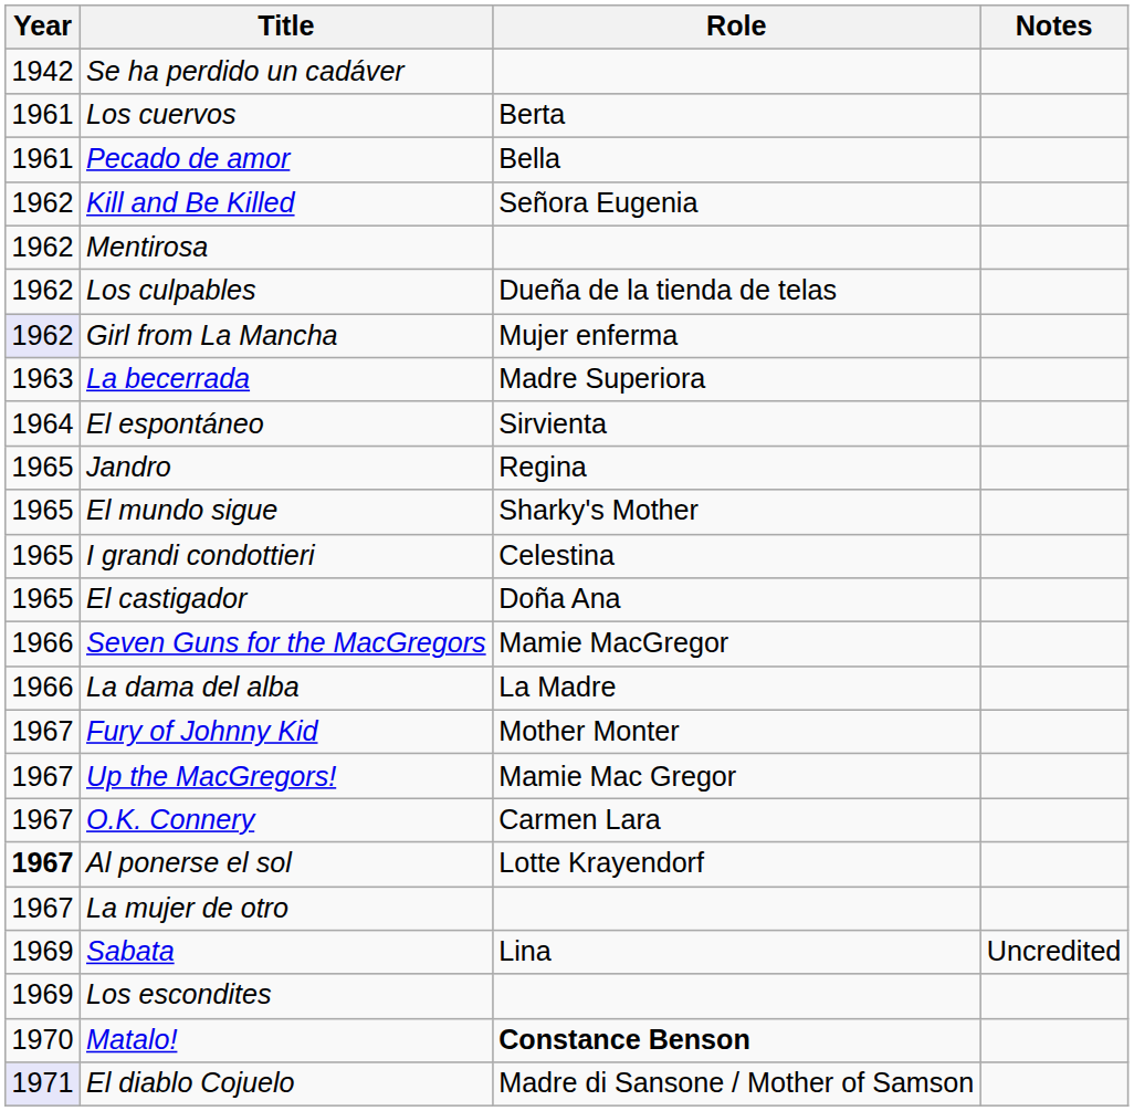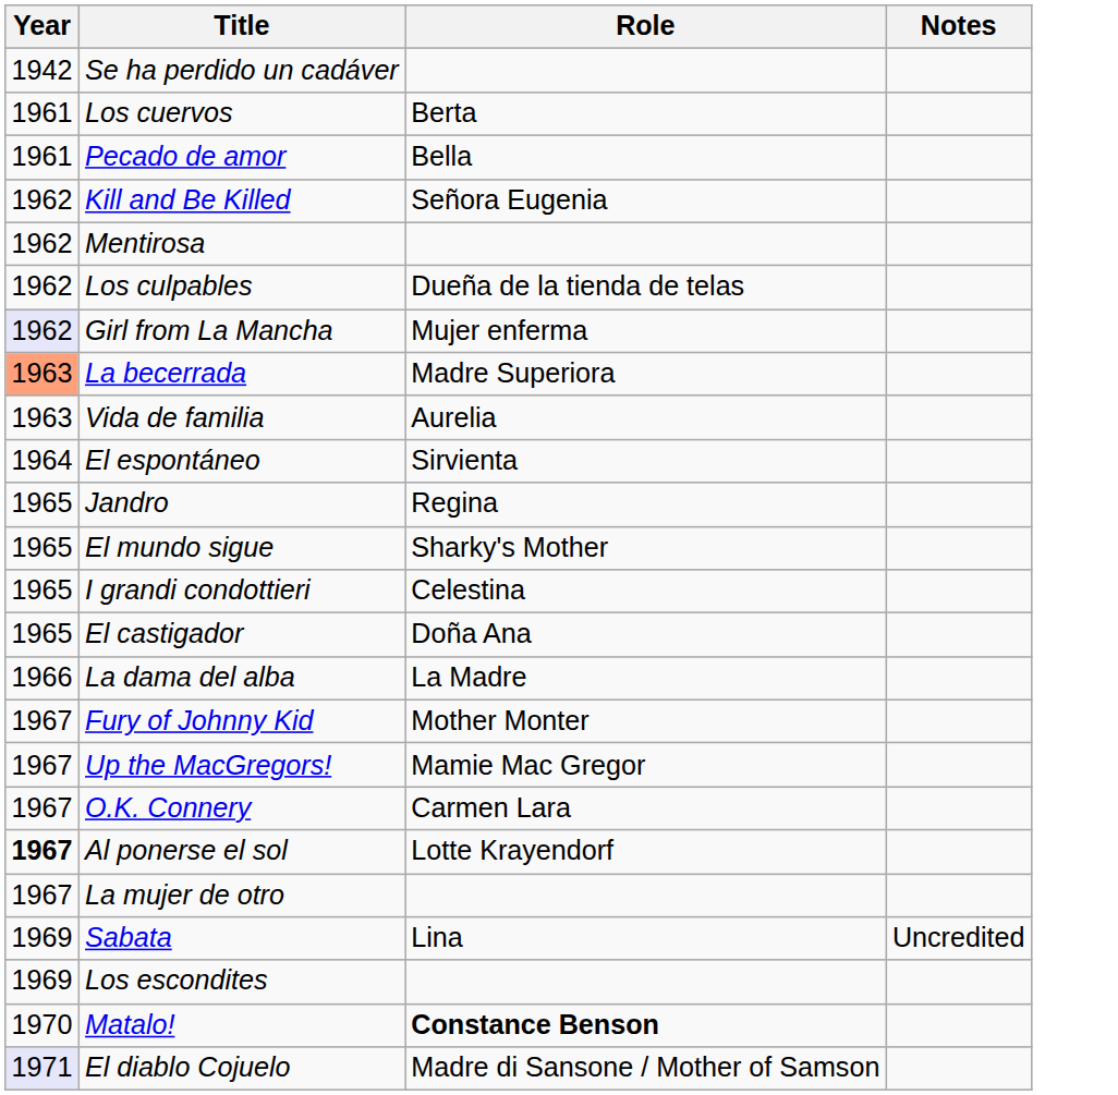 <table class="wikitable">
 <tr>
 <th>Year</th>
 <th>Title</th>
 <th>Role</th>
 <th>Notes</th>
 </tr>
 <tr>
 <td>1942</td>
 <td><em>Se ha perdido un cadáver</em></td>
 <td></td>
 <td></td>
 </tr>
 <tr>
 <td>1961</td>
 <td><em>Los cuervos</em></td>
 <td>Berta</td>
 <td></td>
 </tr>
 <tr>
 <td>1961</td>
 <td><em><a href='#'>Pecado de amor</a></em></td>
 <td>Bella</td>
 <td></td>
 </tr>
 <tr>
 <td>1962</td>
 <td><em><a href='#'>Kill and Be Killed</a></em></td>
 <td>Señora Eugenia</td>
 <td></td>
 </tr>
 <tr>
 <td>1962</td>
 <td><em>Mentirosa</em></td>
 <td></td>
 <td></td>
 </tr>
 <tr>
 <td>1962</td>
 <td><em>Los culpables</em></td>
 <td>Dueña de la tienda de telas</td>
 <td></td>
 </tr>
 <tr>
 <td style="background: lavender;">1962</td>
 <td><em>Girl from La Mancha</em></td>
 <td>Mujer enferma</td>
 <td></td>
 </tr>
 <tr>
-<td>1963</td>
+<td style="background: lightsalmon;">1963</td>
 <td><em><a href='#'>La becerrada</a></em></td>
 <td>Madre Superiora</td>
+<td></td>
+</tr>
+<tr>
+<td>1963</td>
+<td><em>Vida de familia</em></td>
+<td>Aurelia</td>
 <td></td>
 </tr>
 <tr>
 <td>1964</td>
 <td><em>El espontáneo</em></td>
 <td>Sirvienta</td>
 <td></td>
 </tr>
 <tr>
 <td>1965</td>
 <td><em>Jandro</em></td>
 <td>Regina</td>
 <td></td>
 </tr>
 <tr>
 <td>1965</td>
 <td><em>El mundo sigue</em></td>
 <td>Sharky's Mother</td>
 <td></td>
 </tr>
 <tr>
 <td>1965</td>
 <td><em>I grandi condottieri</em></td>
 <td>Celestina</td>
 <td></td>
 </tr>
 <tr>
 <td>1965</td>
 <td><em>El castigador</em></td>
 <td>Doña Ana</td>
-<td></td>
-</tr>
-<tr>
-<td>1966</td>
-<td><em><a href='#'>Seven Guns for the MacGregors</a></em></td>
-<td>Mamie MacGregor</td>
 <td></td>
 </tr>
 <tr>
 <td>1966</td>
 <td><em>La dama del alba</em></td>
 <td>La Madre</td>
 <td></td>
 </tr>
 <tr>
 <td>1967</td>
 <td><em><a href='#'>Fury of Johnny Kid</a></em></td>
 <td>Mother Monter</td>
 <td></td>
 </tr>
 <tr>
 <td>1967</td>
 <td><em><a href='#'>Up the MacGregors!</a></em></td>
 <td>Mamie Mac Gregor</td>
 <td></td>
 </tr>
 <tr>
 <td>1967</td>
 <td><em><a href='#'>O.K. Connery</a></em></td>
 <td>Carmen Lara</td>
 <td></td>
 </tr>
 <tr>
 <td><strong>1967</strong></td>
 <td><em>Al ponerse el sol</em></td>
 <td>Lotte Krayendorf</td>
 <td></td>
 </tr>
 <tr>
 <td>1967</td>
 <td><em>La mujer de otro</em></td>
 <td></td>
 <td></td>
 </tr>
 <tr>
 <td>1969</td>
 <td><em><a href='#'>Sabata</a></em></td>
 <td>Lina</td>
 <td>Uncredited</td>
 </tr>
 <tr>
 <td>1969</td>
 <td><em>Los escondites</em></td>
 <td></td>
 <td></td>
 </tr>
 <tr>
 <td>1970</td>
 <td><em><a href='#'>Matalo!</a></em></td>
 <td><strong>Constance Benson</strong></td>
 <td></td>
 </tr>
 <tr>
 <td style="background: lavender;">1971</td>
 <td><em>El diablo Cojuelo</em></td>
 <td>Madre di Sansone / Mother of Samson</td>
 <td></td>
 </tr>
 </table>
